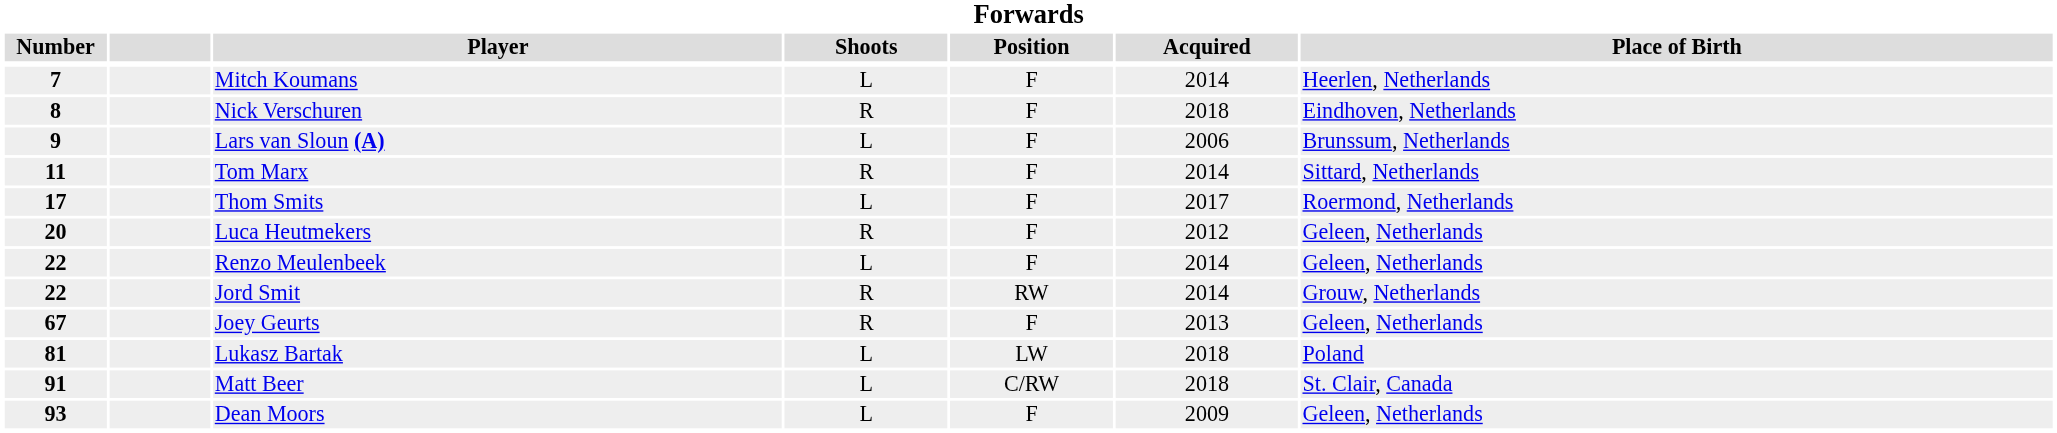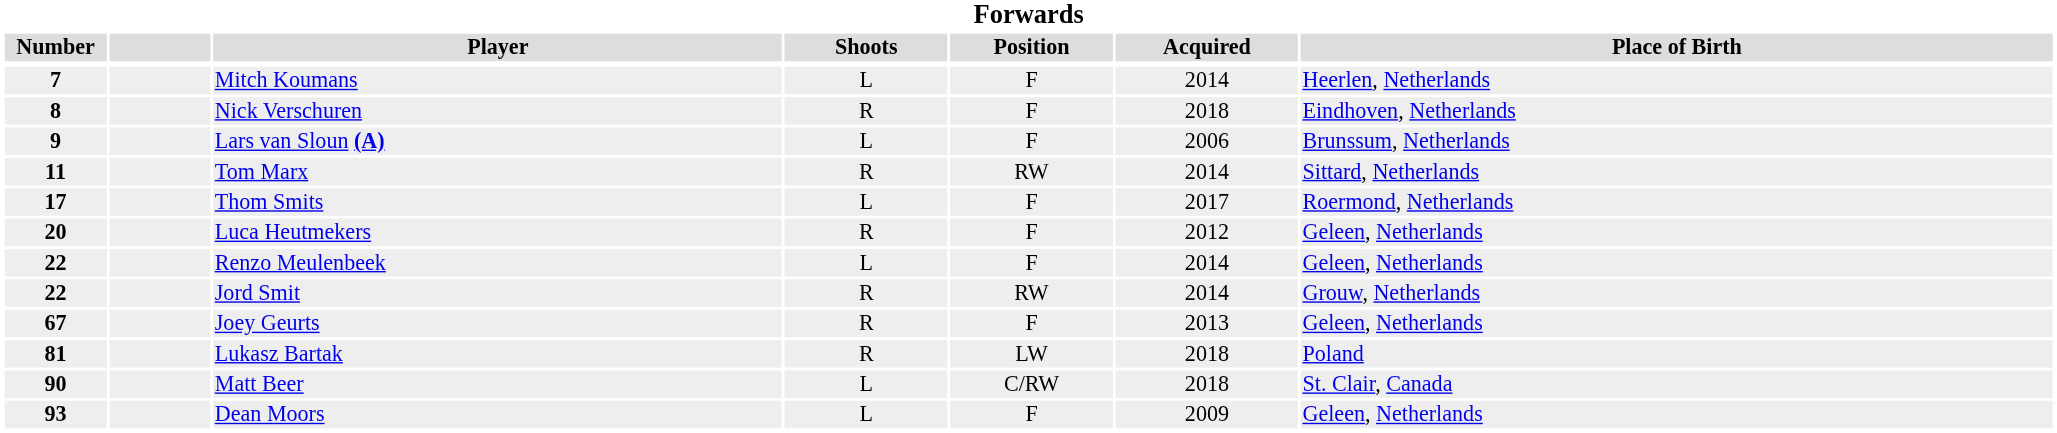 <table width=75%>
 <tr>
 <th colspan=7><big>Forwards</big></th>
 </tr>
 <tr bgcolor="#dddddd">
 <th width=5%>Number</th>
 <th width=5%></th>
 <th !width=15%>Player</th>
 <th width=8%>Shoots</th>
 <th width=8%>Position</th>
 <th width=9%>Acquired</th>
 <th width=37%>Place of Birth</th>
 </tr>
 <tr>
 </tr>
 <tr bgcolor="#eeeeee">
 <td align=center><strong>7</strong></td>
 <td align=center></td>
 <td><a href='#'>Mitch Koumans</a></td>
 <td align=center>L</td>
 <td align=center>F</td>
 <td align=center>2014</td>
 <td><a href='#'>Heerlen</a>, <a href='#'>Netherlands</a></td>
 </tr>
 <tr bgcolor="#eeeeee">
 <td align=center><strong>8</strong></td>
 <td align=center></td>
 <td><a href='#'>Nick Verschuren</a></td>
 <td align=center>R</td>
 <td align=center>F</td>
 <td align=center>2018</td>
 <td><a href='#'>Eindhoven</a>, <a href='#'>Netherlands</a></td>
 </tr>
 <tr bgcolor="#eeeeee">
 <td align=center><strong>9</strong></td>
 <td align=center></td>
 <td><a href='#'>Lars van Sloun</a> <a href='#'><strong>(A)</strong></a></td>
 <td align=center>L</td>
 <td align=center>F</td>
 <td align=center>2006</td>
 <td><a href='#'>Brunssum</a>, <a href='#'>Netherlands</a></td>
 </tr>
 <tr bgcolor="#eeeeee">
 <td align=center><strong>11</strong></td>
 <td align=center></td>
 <td><a href='#'>Tom Marx</a></td>
 <td align=center>R</td>
-<td align=center>F</td>
+<td align=center>RW</td>
 <td align=center>2014</td>
 <td><a href='#'>Sittard</a>, <a href='#'>Netherlands</a></td>
 </tr>
 <tr bgcolor="#eeeeee">
 <td align=center><strong>17</strong></td>
 <td align=center></td>
 <td><a href='#'>Thom Smits</a></td>
 <td align=center>L</td>
 <td align=center>F</td>
 <td align=center>2017</td>
 <td><a href='#'>Roermond</a>, <a href='#'>Netherlands</a></td>
 </tr>
 <tr bgcolor="#eeeeee">
 <td align=center><strong>20</strong></td>
 <td align=center></td>
 <td><a href='#'>Luca Heutmekers</a></td>
 <td align=center>R</td>
 <td align=center>F</td>
 <td align=center>2012</td>
 <td><a href='#'>Geleen</a>, <a href='#'>Netherlands</a></td>
 </tr>
 <tr bgcolor="#eeeeee">
 <td align=center><strong>22</strong></td>
 <td align=center></td>
 <td><a href='#'>Renzo Meulenbeek</a></td>
 <td align=center>L</td>
 <td align=center>F</td>
 <td align=center>2014</td>
 <td><a href='#'>Geleen</a>, <a href='#'>Netherlands</a></td>
 </tr>
 <tr bgcolor="#eeeeee">
 <td align=center><strong>22</strong></td>
 <td align=center></td>
 <td><a href='#'>Jord Smit</a></td>
 <td align=center>R</td>
 <td align=center>RW</td>
 <td align=center>2014</td>
 <td><a href='#'>Grouw</a>, <a href='#'>Netherlands</a></td>
 </tr>
 <tr bgcolor="#eeeeee">
 <td align=center><strong>67</strong></td>
 <td align=center></td>
 <td><a href='#'>Joey Geurts</a></td>
 <td align=center>R</td>
 <td align=center>F</td>
 <td align=center>2013</td>
 <td><a href='#'>Geleen</a>, <a href='#'>Netherlands</a></td>
 </tr>
 <tr bgcolor="#eeeeee">
 <td align=center><strong>81</strong></td>
 <td align=center></td>
 <td><a href='#'>Lukasz Bartak</a></td>
-<td align=center>L</td>
+<td align=center>R</td>
 <td align=center>LW</td>
 <td align=center>2018</td>
 <td><a href='#'>Poland</a></td>
 </tr>
 <tr bgcolor="#eeeeee">
-<td align=center><strong>91</strong></td>
+<td align=center><strong>90</strong></td>
 <td align=center></td>
 <td><a href='#'>Matt Beer</a></td>
 <td align=center>L</td>
 <td align=center>C/RW</td>
 <td align=center>2018</td>
 <td><a href='#'>St. Clair</a>, <a href='#'>Canada</a></td>
 </tr>
 <tr bgcolor="#eeeeee">
 <td align=center><strong>93</strong></td>
 <td align=center></td>
 <td><a href='#'>Dean Moors</a></td>
 <td align=center>L</td>
 <td align=center>F</td>
 <td align=center>2009</td>
 <td><a href='#'>Geleen</a>, <a href='#'>Netherlands</a></td>
 </tr>
 </table>
